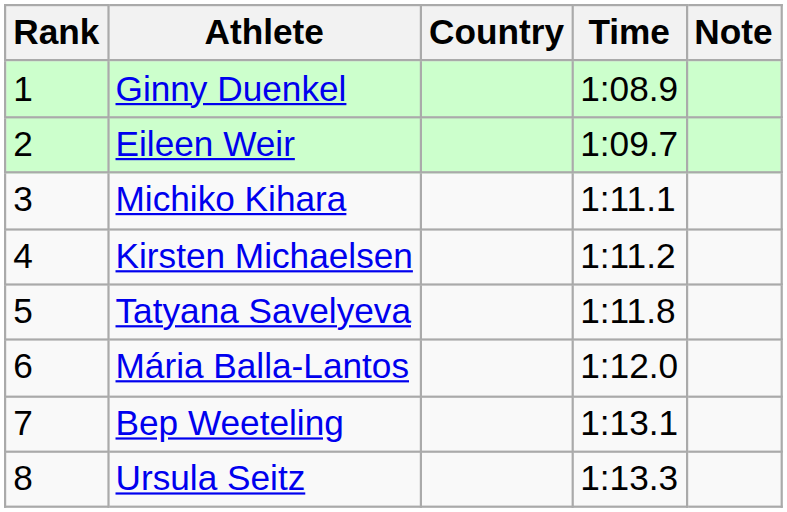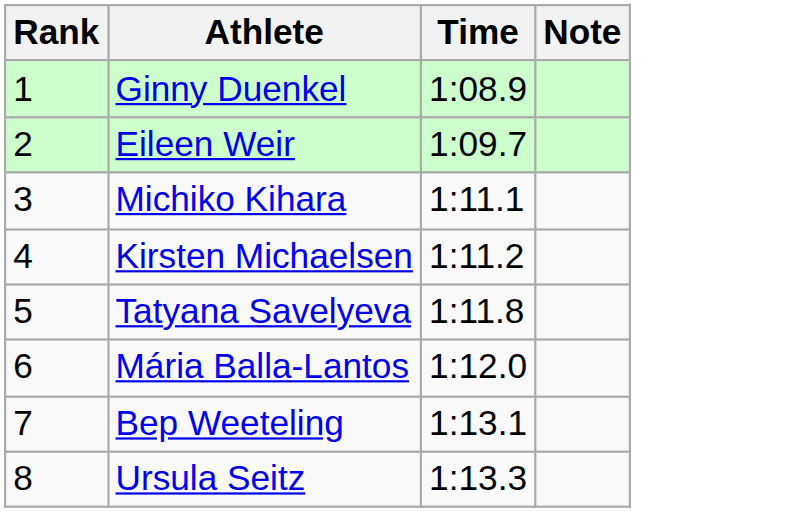 <table class="wikitable sortable">
 <tr>
 <th>Rank</th>
 <th>Athlete</th>
-<th>Country</th>
 <th>Time</th>
 <th>Note</th>
 </tr>
 <tr bgcolor=#CCFFCC>
 <td>1</td>
 <td><a href='#'>Ginny Duenkel</a></td>
-<td></td>
 <td>1:08.9</td>
 <td></td>
 </tr>
 <tr bgcolor=#CCFFCC>
 <td>2</td>
 <td><a href='#'>Eileen Weir</a></td>
-<td></td>
 <td>1:09.7</td>
 <td></td>
 </tr>
 <tr>
 <td>3</td>
 <td><a href='#'>Michiko Kihara</a></td>
-<td></td>
 <td>1:11.1</td>
 <td></td>
 </tr>
 <tr>
 <td>4</td>
 <td><a href='#'>Kirsten Michaelsen</a></td>
-<td></td>
 <td>1:11.2</td>
 <td></td>
 </tr>
 <tr>
 <td>5</td>
 <td><a href='#'>Tatyana Savelyeva</a></td>
-<td></td>
 <td>1:11.8</td>
 <td></td>
 </tr>
 <tr>
 <td>6</td>
 <td><a href='#'>Mária Balla-Lantos</a></td>
-<td></td>
 <td>1:12.0</td>
 <td></td>
 </tr>
 <tr>
 <td>7</td>
 <td><a href='#'>Bep Weeteling</a></td>
-<td></td>
 <td>1:13.1</td>
 <td></td>
 </tr>
 <tr>
 <td>8</td>
 <td><a href='#'>Ursula Seitz</a></td>
-<td></td>
 <td>1:13.3</td>
 <td></td>
 </tr>
 </table>
